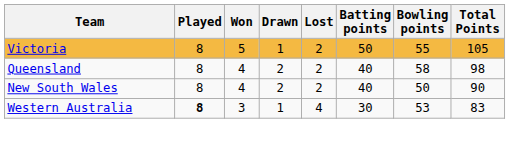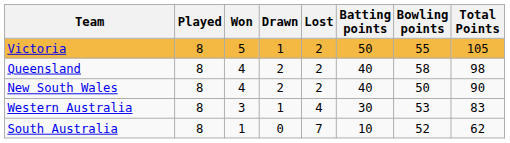 <table class="wikitable" style="text-align:center;">
 <tr>
 <th width=175>Team</th>
 <th style="width:30px;" abbr="Played">Played</th>
 <th style="width:30px;" abbr="Won">Won</th>
 <th style="width:30px;" abbr="Drawn">Drawn</th>
 <th style="width:30px;" abbr="Lost">Lost</th>
 <th style="width:50px;" abbr="Ba Pts">Batting points</th>
 <th style="width:50px;" abbr="Bo Pts">Bowling points</th>
 <th style="width:50px;" abbr="Points">Total Points</th>
 </tr>
 <tr style="background:#f4b942;">
 <td style="text-align:left;"><a href='#'>Victoria</a></td>
 <td>8</td>
 <td>5</td>
 <td>1</td>
 <td>2</td>
 <td>50</td>
 <td>55</td>
 <td>105</td>
 </tr>
 <tr>
 <td style="text-align:left;"><a href='#'>Queensland</a></td>
 <td>8</td>
 <td>4</td>
 <td>2</td>
 <td>2</td>
 <td>40</td>
 <td>58</td>
 <td>98</td>
 </tr>
 <tr>
 <td style="text-align:left;"><a href='#'>New South Wales</a></td>
 <td>8</td>
 <td>4</td>
 <td>2</td>
 <td>2</td>
 <td>40</td>
 <td>50</td>
 <td>90</td>
 </tr>
 <tr>
 <td style="text-align:left;"><a href='#'>Western Australia</a></td>
-<td><strong>8</strong></td>
+<td>8</td>
 <td>3</td>
 <td>1</td>
 <td>4</td>
 <td>30</td>
 <td>53</td>
 <td>83</td>
 </tr>
+<tr>
+<td style="text-align:left;"><a href='#'>South Australia</a></td>
+<td>8</td>
+<td>1</td>
+<td>0</td>
+<td>7</td>
+<td>10</td>
+<td>52</td>
+<td>62</td>
+</tr>
 </table>
